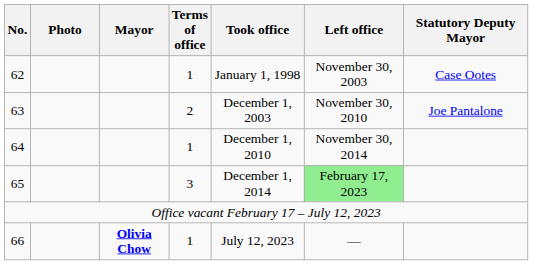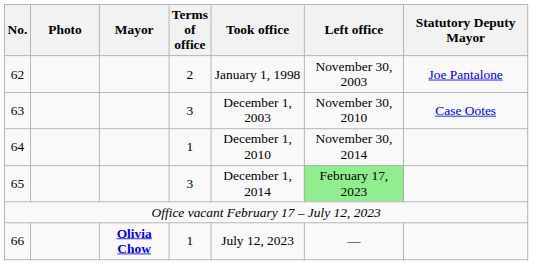 <table class="sortable wikitable" style="text-align:left; font-size:100%; width:100%;">
 <tr>
 <th width="4em">No.</th>
 <th width="75px">Photo</th>
 <th>Mayor</th>
 <th width="10em">Terms of office</th>
 <th>Took office</th>
 <th>Left office</th>
 <th>Statutory Deputy Mayor</th>
 </tr>
 <tr align="center">
 <td>62</td>
 <td></td>
 <td></td>
-<td align="center">1</td>
+<td align="center">2</td>
 <td>January 1, 1998</td>
 <td>November 30, 2003</td>
-<td><a href='#'>Case Ootes</a></td>
+<td><a href='#'>Joe Pantalone</a></td>
 </tr>
 <tr align="center">
 <td>63</td>
 <td></td>
 <td></td>
-<td align="center">2</td>
+<td align="center">3</td>
 <td>December 1, 2003</td>
 <td>November 30, 2010</td>
-<td><a href='#'>Joe Pantalone</a></td>
+<td><a href='#'>Case Ootes</a></td>
 </tr>
 <tr align="center">
 <td>64</td>
 <td></td>
 <td></td>
 <td align="center">1</td>
 <td>December 1, 2010</td>
 <td>November 30, 2014</td>
 <td></td>
 </tr>
 <tr align="center">
 <td>65</td>
 <td></td>
 <td></td>
 <td align="center">3</td>
 <td>December 1, 2014</td>
 <td style="background: lightgreen;">February 17, 2023</td>
 <td></td>
 </tr>
 <tr align="center">
 <td colspan="7"><em>Office vacant February 17 – July 12, 2023</em></td>
 </tr>
 <tr align="center">
 <td>66</td>
 <td></td>
 <td><strong><a href='#'>Olivia Chow</a></strong></td>
 <td>1</td>
 <td>July 12, 2023</td>
 <td>—</td>
 <td></td>
 </tr>
 </table>
